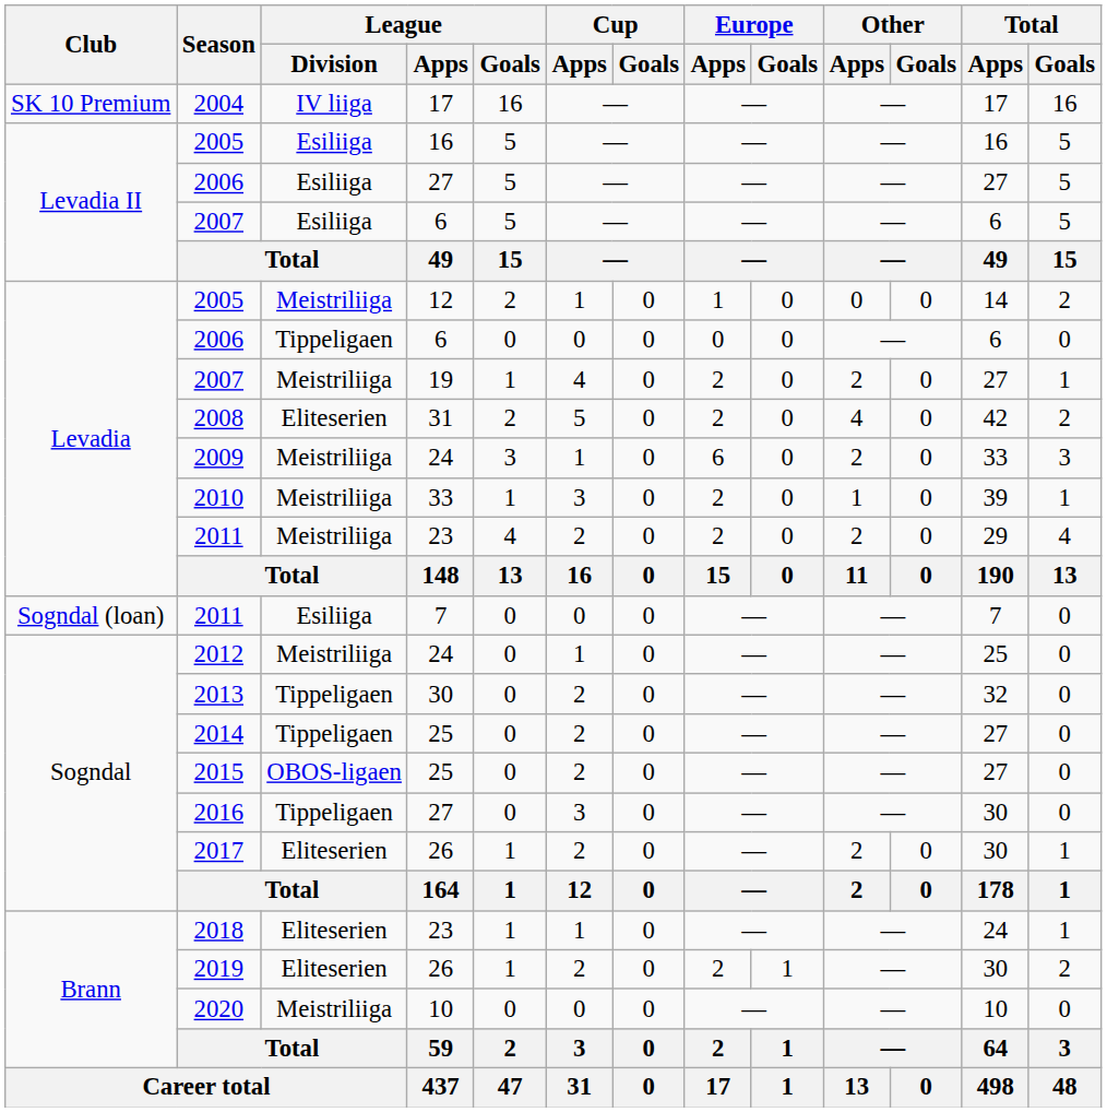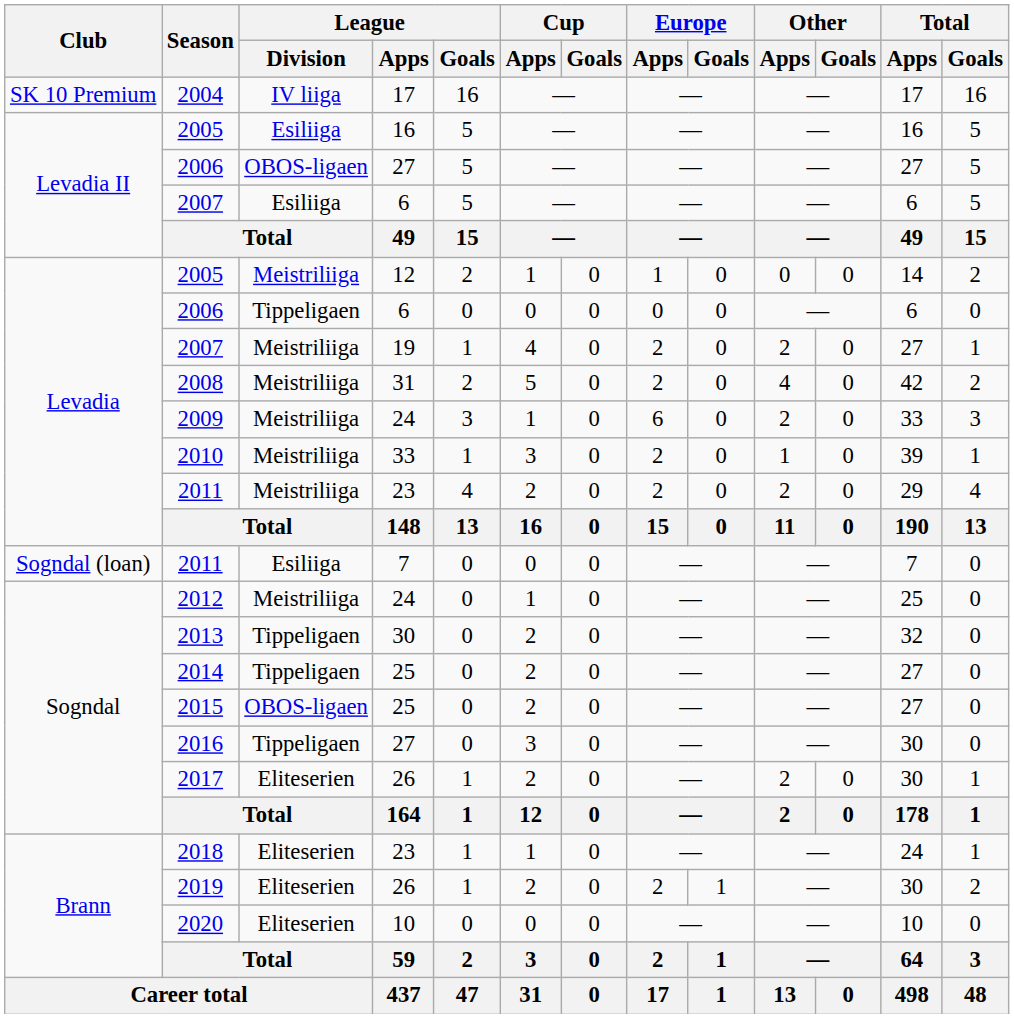 <table class="wikitable" style="text-align: center;">
 <tr>
 <th rowspan=2>Club</th>
 <th rowspan=2>Season</th>
 <th colspan=3>League</th>
 <th colspan=2>Cup</th>
 <th colspan=2><a href='#'>Europe</a></th>
 <th colspan=2>Other</th>
 <th colspan=2>Total</th>
 </tr>
 <tr>
 <th>Division</th>
 <th>Apps</th>
 <th>Goals</th>
 <th>Apps</th>
 <th>Goals</th>
 <th>Apps</th>
 <th>Goals</th>
 <th>Apps</th>
 <th>Goals</th>
 <th>Apps</th>
 <th>Goals</th>
 </tr>
 <tr>
 <td><a href='#'>SK 10 Premium</a></td>
 <td><a href='#'>2004</a></td>
 <td><a href='#'>IV liiga</a></td>
 <td>17</td>
 <td>16</td>
 <td colspan=2>—</td>
 <td colspan=2>—</td>
 <td colspan=2>—</td>
 <td>17</td>
 <td>16</td>
 </tr>
 <tr>
 <td rowspan=4><a href='#'>Levadia II</a></td>
 <td><a href='#'>2005</a></td>
 <td><a href='#'>Esiliiga</a></td>
 <td>16</td>
 <td>5</td>
 <td colspan=2>—</td>
 <td colspan=2>—</td>
 <td colspan=2>—</td>
 <td>16</td>
 <td>5</td>
 </tr>
 <tr>
 <td><a href='#'>2006</a></td>
-<td>Esiliiga</td>
+<td><a href='#'>OBOS-ligaen</a></td>
 <td>27</td>
 <td>5</td>
 <td colspan=2>—</td>
 <td colspan=2>—</td>
 <td colspan=2>—</td>
 <td>27</td>
 <td>5</td>
 </tr>
 <tr>
 <td><a href='#'>2007</a></td>
 <td>Esiliiga</td>
 <td>6</td>
 <td>5</td>
 <td colspan=2>—</td>
 <td colspan=2>—</td>
 <td colspan=2>—</td>
 <td>6</td>
 <td>5</td>
 </tr>
 <tr>
 <th colspan=2>Total</th>
 <th>49</th>
 <th>15</th>
 <th colspan=2>—</th>
 <th colspan=2>—</th>
 <th colspan=2>—</th>
 <th>49</th>
 <th>15</th>
 </tr>
 <tr>
 <td rowspan=8><a href='#'>Levadia</a></td>
 <td><a href='#'>2005</a></td>
 <td><a href='#'>Meistriliiga</a></td>
 <td>12</td>
 <td>2</td>
 <td>1</td>
 <td>0</td>
 <td>1</td>
 <td>0</td>
 <td>0</td>
 <td>0</td>
 <td>14</td>
 <td>2</td>
 </tr>
 <tr>
 <td><a href='#'>2006</a></td>
 <td>Tippeligaen</td>
 <td>6</td>
 <td>0</td>
 <td>0</td>
 <td>0</td>
 <td>0</td>
 <td>0</td>
 <td colspan=2>—</td>
 <td>6</td>
 <td>0</td>
 </tr>
 <tr>
 <td><a href='#'>2007</a></td>
 <td>Meistriliiga</td>
 <td>19</td>
 <td>1</td>
 <td>4</td>
 <td>0</td>
 <td>2</td>
 <td>0</td>
 <td>2</td>
 <td>0</td>
 <td>27</td>
 <td>1</td>
 </tr>
 <tr>
 <td><a href='#'>2008</a></td>
-<td>Eliteserien</td>
+<td>Meistriliiga</td>
 <td>31</td>
 <td>2</td>
 <td>5</td>
 <td>0</td>
 <td>2</td>
 <td>0</td>
 <td>4</td>
 <td>0</td>
 <td>42</td>
 <td>2</td>
 </tr>
 <tr>
 <td><a href='#'>2009</a></td>
 <td>Meistriliiga</td>
 <td>24</td>
 <td>3</td>
 <td>1</td>
 <td>0</td>
 <td>6</td>
 <td>0</td>
 <td>2</td>
 <td>0</td>
 <td>33</td>
 <td>3</td>
 </tr>
 <tr>
 <td><a href='#'>2010</a></td>
 <td>Meistriliiga</td>
 <td>33</td>
 <td>1</td>
 <td>3</td>
 <td>0</td>
 <td>2</td>
 <td>0</td>
 <td>1</td>
 <td>0</td>
 <td>39</td>
 <td>1</td>
 </tr>
 <tr>
 <td><a href='#'>2011</a></td>
 <td>Meistriliiga</td>
 <td>23</td>
 <td>4</td>
 <td>2</td>
 <td>0</td>
 <td>2</td>
 <td>0</td>
 <td>2</td>
 <td>0</td>
 <td>29</td>
 <td>4</td>
 </tr>
 <tr>
 <th colspan=2>Total</th>
 <th>148</th>
 <th>13</th>
 <th>16</th>
 <th>0</th>
 <th>15</th>
 <th>0</th>
 <th>11</th>
 <th>0</th>
 <th>190</th>
 <th>13</th>
 </tr>
 <tr>
 <td><a href='#'>Sogndal</a> (loan)</td>
 <td><a href='#'>2011</a></td>
 <td>Esiliiga</td>
 <td>7</td>
 <td>0</td>
 <td>0</td>
 <td>0</td>
 <td colspan=2>—</td>
 <td colspan=2>—</td>
 <td>7</td>
 <td>0</td>
 </tr>
 <tr>
 <td rowspan=7>Sogndal</td>
 <td><a href='#'>2012</a></td>
 <td>Meistriliiga</td>
 <td>24</td>
 <td>0</td>
 <td>1</td>
 <td>0</td>
 <td colspan=2>—</td>
 <td colspan=2>—</td>
 <td>25</td>
 <td>0</td>
 </tr>
 <tr>
 <td><a href='#'>2013</a></td>
 <td>Tippeligaen</td>
 <td>30</td>
 <td>0</td>
 <td>2</td>
 <td>0</td>
 <td colspan=2>—</td>
 <td colspan=2>—</td>
 <td>32</td>
 <td>0</td>
 </tr>
 <tr>
 <td><a href='#'>2014</a></td>
 <td>Tippeligaen</td>
 <td>25</td>
 <td>0</td>
 <td>2</td>
 <td>0</td>
 <td colspan=2>—</td>
 <td colspan=2>—</td>
 <td>27</td>
 <td>0</td>
 </tr>
 <tr>
 <td><a href='#'>2015</a></td>
 <td><a href='#'>OBOS-ligaen</a></td>
 <td>25</td>
 <td>0</td>
 <td>2</td>
 <td>0</td>
 <td colspan=2>—</td>
 <td colspan=2>—</td>
 <td>27</td>
 <td>0</td>
 </tr>
 <tr>
 <td><a href='#'>2016</a></td>
 <td>Tippeligaen</td>
 <td>27</td>
 <td>0</td>
 <td>3</td>
 <td>0</td>
 <td colspan=2>—</td>
 <td colspan=2>—</td>
 <td>30</td>
 <td>0</td>
 </tr>
 <tr>
 <td><a href='#'>2017</a></td>
 <td>Eliteserien</td>
 <td>26</td>
 <td>1</td>
 <td>2</td>
 <td>0</td>
 <td colspan=2>—</td>
 <td>2</td>
 <td>0</td>
 <td>30</td>
 <td>1</td>
 </tr>
 <tr>
 <th colspan=2>Total</th>
 <th>164</th>
 <th>1</th>
 <th>12</th>
 <th>0</th>
 <th colspan=2>—</th>
 <th>2</th>
 <th>0</th>
 <th>178</th>
 <th>1</th>
 </tr>
 <tr>
 <td rowspan=4><a href='#'>Brann</a></td>
 <td><a href='#'>2018</a></td>
 <td>Eliteserien</td>
 <td>23</td>
 <td>1</td>
 <td>1</td>
 <td>0</td>
 <td colspan=2>—</td>
 <td colspan=2>—</td>
 <td>24</td>
 <td>1</td>
 </tr>
 <tr>
 <td><a href='#'>2019</a></td>
 <td>Eliteserien</td>
 <td>26</td>
 <td>1</td>
 <td>2</td>
 <td>0</td>
 <td>2</td>
 <td>1</td>
 <td colspan=2>—</td>
 <td>30</td>
 <td>2</td>
 </tr>
 <tr>
 <td><a href='#'>2020</a></td>
-<td>Meistriliiga</td>
+<td>Eliteserien</td>
 <td>10</td>
 <td>0</td>
 <td>0</td>
 <td>0</td>
 <td colspan=2>—</td>
 <td colspan=2>—</td>
 <td>10</td>
 <td>0</td>
 </tr>
 <tr>
 <th colspan=2>Total</th>
 <th>59</th>
 <th>2</th>
 <th>3</th>
 <th>0</th>
 <th>2</th>
 <th>1</th>
 <th colspan=2>—</th>
 <th>64</th>
 <th>3</th>
 </tr>
 <tr>
 <th colspan=3>Career total</th>
 <th>437</th>
 <th>47</th>
 <th>31</th>
 <th>0</th>
 <th>17</th>
 <th>1</th>
 <th>13</th>
 <th>0</th>
 <th>498</th>
 <th>48</th>
 </tr>
 </table>
